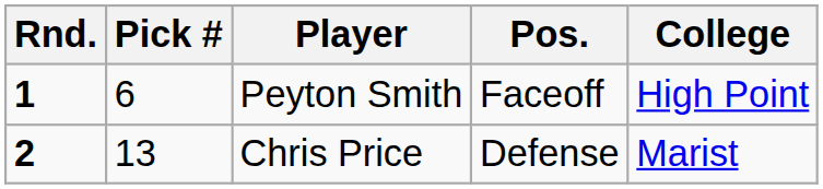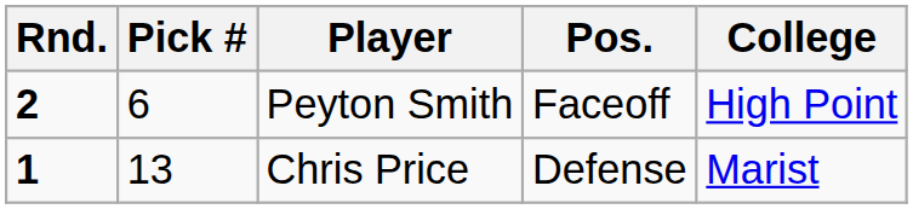 <table class="wikitable">
 <tr>
 <th>Rnd.</th>
 <th>Pick #</th>
 <th>Player</th>
 <th>Pos.</th>
 <th>College</th>
 </tr>
 <tr>
-<td><strong>1</strong></td>
+<td><strong>2</strong></td>
 <td>6</td>
 <td>Peyton Smith</td>
 <td>Faceoff</td>
 <td><a href='#'>High Point</a></td>
 </tr>
 <tr>
-<td><strong>2</strong></td>
+<td><strong>1</strong></td>
 <td>13</td>
 <td>Chris Price</td>
 <td>Defense</td>
 <td><a href='#'>Marist</a></td>
 </tr>
 </table>
